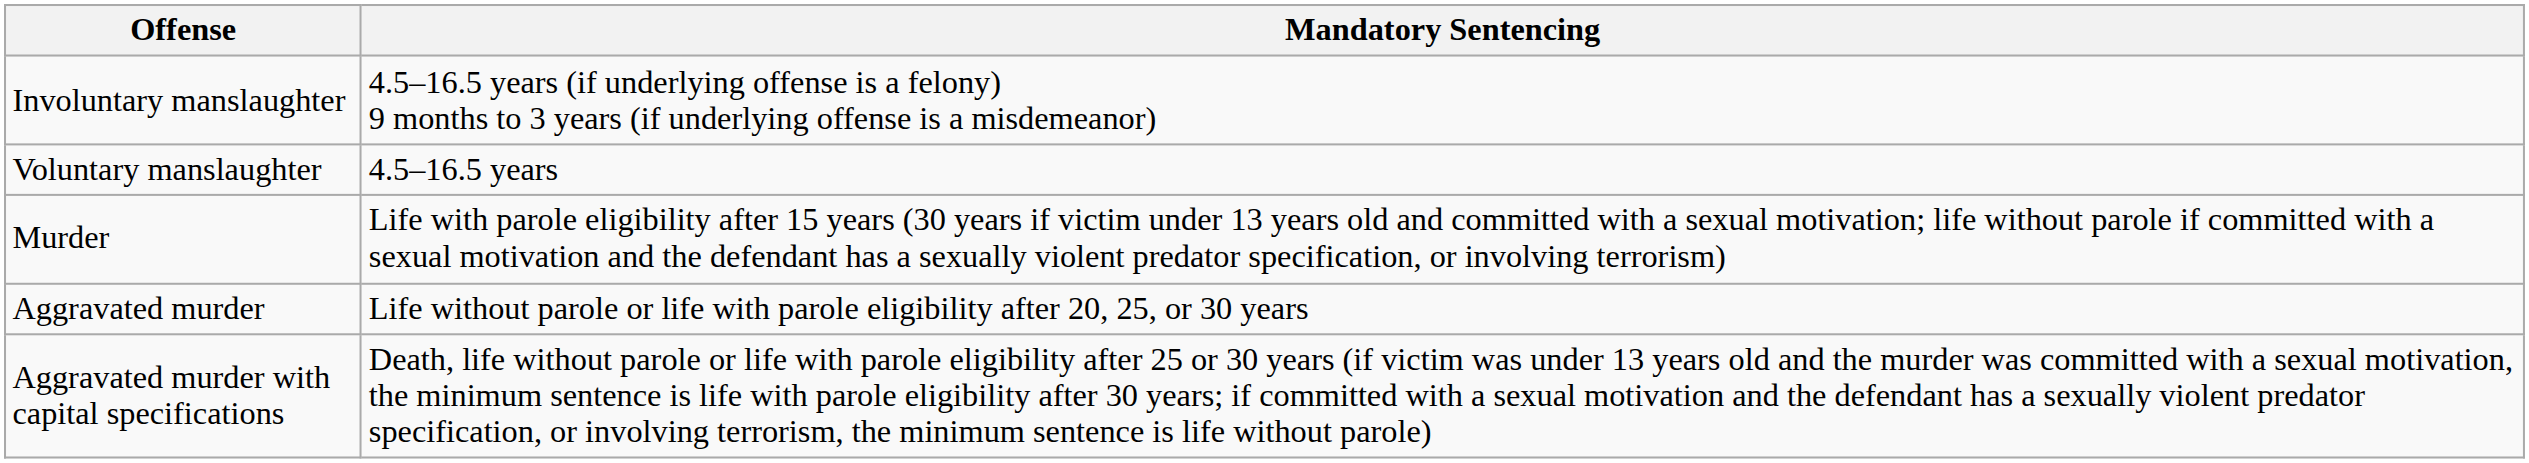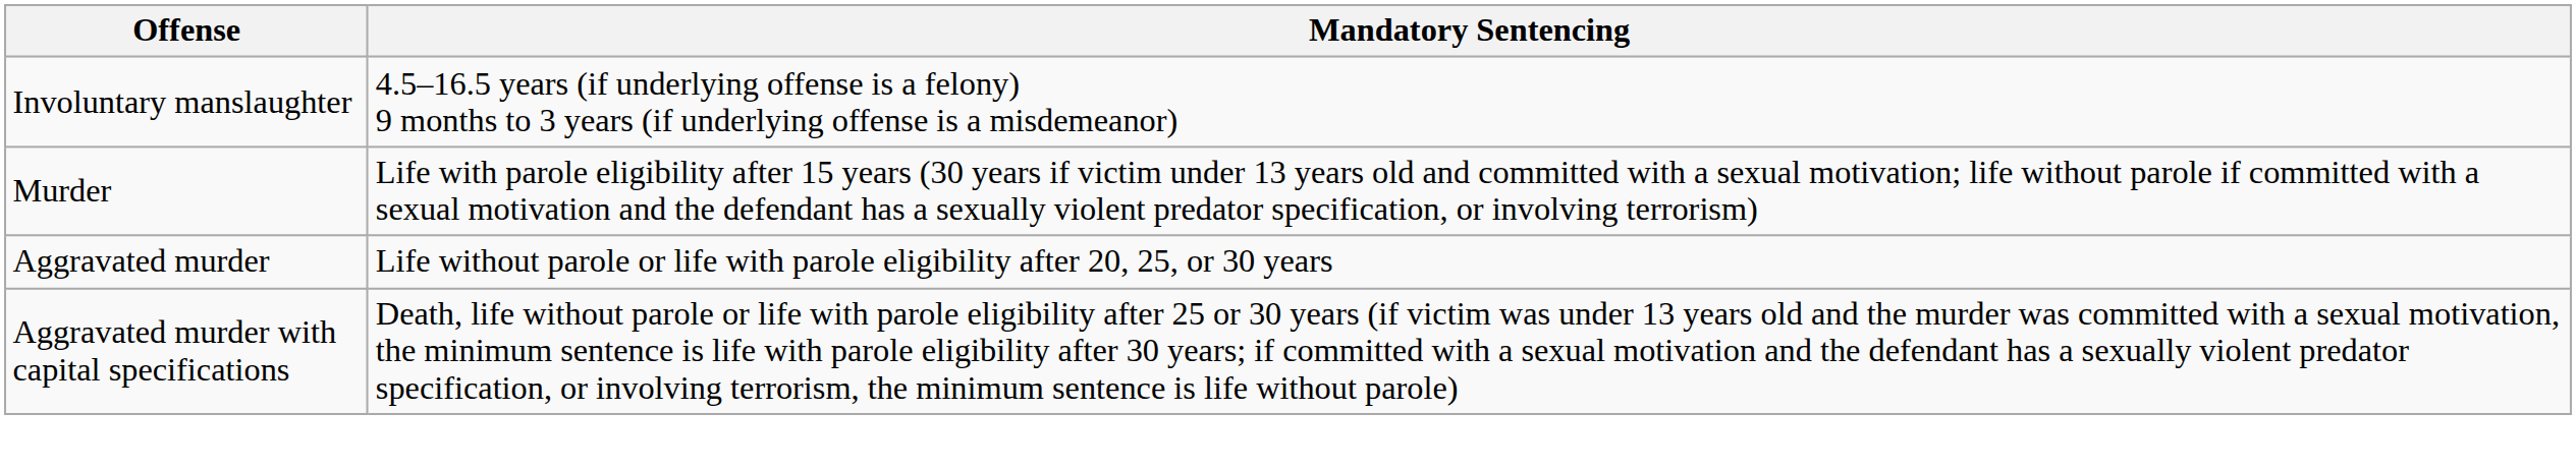 <table class="wikitable">
 <tr>
 <th>Offense</th>
 <th>Mandatory Sentencing</th>
 </tr>
 <tr>
 <td>Involuntary manslaughter</td>
 <td>4.5–16.5 years (if underlying offense is a felony)<br>9 months to 3 years (if underlying offense is a misdemeanor)</td>
-</tr>
-<tr>
-<td>Voluntary manslaughter</td>
-<td>4.5–16.5 years</td>
 </tr>
 <tr>
 <td>Murder</td>
 <td>Life with parole eligibility after 15 years (30 years if victim under 13 years old and committed with a sexual motivation; life without parole if committed with a sexual motivation and the defendant has a sexually violent predator specification, or involving terrorism)</td>
 </tr>
 <tr>
 <td>Aggravated murder</td>
 <td>Life without parole or life with parole eligibility after 20, 25, or 30 years</td>
 </tr>
 <tr>
 <td>Aggravated murder with capital specifications</td>
 <td>Death, life without parole or life with parole eligibility after 25 or 30 years (if victim was under 13 years old and the murder was committed with a sexual motivation, the minimum sentence is life with parole eligibility after 30 years; if committed with a sexual motivation and the defendant has a sexually violent predator specification, or involving terrorism, the minimum sentence is life without parole)</td>
 </tr>
 </table>
